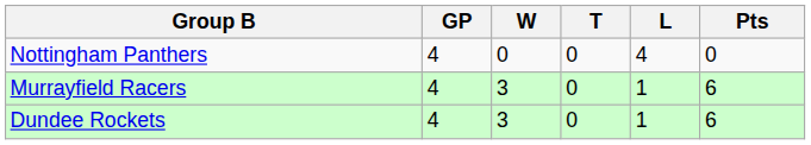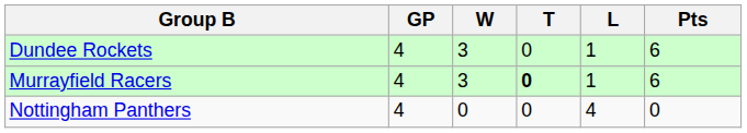 <table class="wikitable">
 <tr>
 <th width="30%">Group B</th>
 <th width="5%">GP</th>
 <th width="5%">W</th>
 <th width="5%">T</th>
 <th width="5%">L</th>
 <th width="7.5%">Pts</th>
 </tr>
+<tr bgcolor="#CCFFCC">
+<td><a href='#'>Dundee Rockets</a></td>
+<td>4</td>
+<td>3</td>
+<td>0</td>
+<td>1</td>
+<td>6</td>
+</tr>
+<tr bgcolor="#CCFFCC">
+<td><a href='#'>Murrayfield Racers</a></td>
+<td>4</td>
+<td>3</td>
+<td><strong>0</strong></td>
+<td>1</td>
+<td>6</td>
+</tr>
 <tr>
 <td><a href='#'>Nottingham Panthers</a></td>
 <td>4</td>
 <td>0</td>
 <td>0</td>
 <td>4</td>
 <td>0</td>
 </tr>
-<tr bgcolor="#CCFFCC">
-<td><a href='#'>Murrayfield Racers</a></td>
-<td>4</td>
-<td>3</td>
-<td>0</td>
-<td>1</td>
-<td>6</td>
-</tr>
-<tr bgcolor="#CCFFCC">
-<td><a href='#'>Dundee Rockets</a></td>
-<td>4</td>
-<td>3</td>
-<td>0</td>
-<td>1</td>
-<td>6</td>
-</tr>
 </table>
